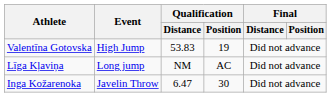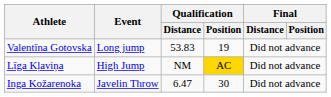 <table class=wikitable style="font-size:90%">
 <tr>
 <th rowspan="2">Athlete</th>
 <th rowspan="2">Event</th>
 <th colspan="2">Qualification</th>
 <th colspan="2">Final</th>
 </tr>
 <tr style="font-size:95%">
 <th>Distance</th>
 <th>Position</th>
 <th>Distance</th>
 <th>Position</th>
 </tr>
 <tr align=center>
 <td align=left><a href='#'>Valentīna Gotovska</a></td>
-<td align=left><a href='#'>High Jump</a></td>
+<td align=left><a href='#'>Long jump</a></td>
 <td>53.83</td>
 <td>19</td>
 <td colspan=2>Did not advance</td>
 </tr>
 <tr align=center>
 <td align=left><a href='#'>Līga Kļaviņa</a></td>
-<td align=left><a href='#'>Long jump</a></td>
+<td align=left><a href='#'>High Jump</a></td>
 <td>NM</td>
-<td>AC</td>
+<td style="background: gold;">AC</td>
 <td colspan=2>Did not advance</td>
 </tr>
 <tr align=center>
 <td align=left><a href='#'>Inga Kožarenoka</a></td>
 <td align=left><a href='#'>Javelin Throw</a></td>
 <td>6.47</td>
 <td>30</td>
 <td colspan=2>Did not advance</td>
 </tr>
 </table>
